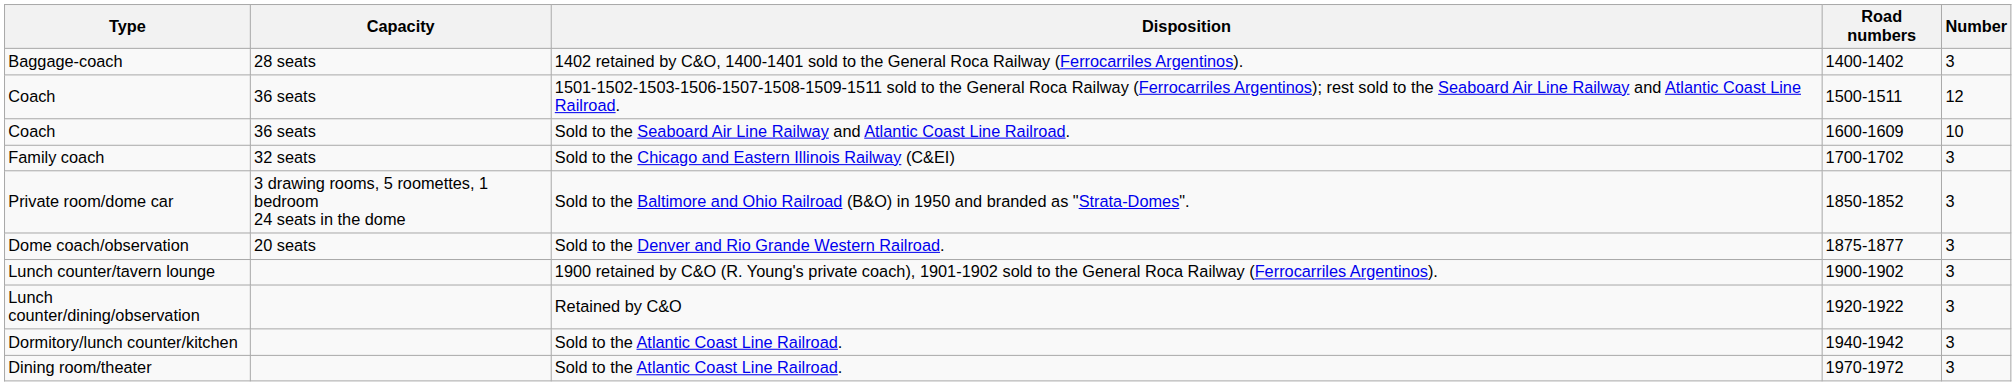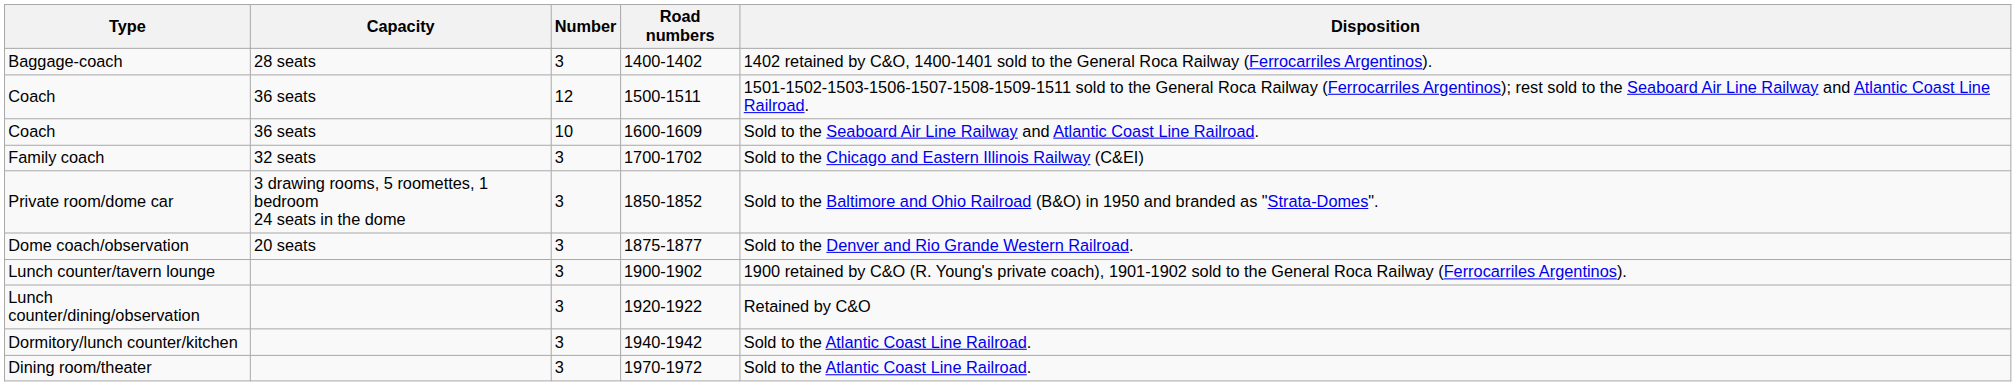 <table class="wikitable">
 <tr>
 <th>Type</th>
 <th>Capacity</th>
+<th>Number</th>
+<th>Road numbers</th>
 <th>Disposition</th>
-<th>Road numbers</th>
-<th>Number</th>
 </tr>
 <tr>
 <td>Baggage-coach</td>
 <td>28 seats</td>
+<td>3</td>
+<td>1400-1402</td>
 <td>1402 retained by C&O, 1400-1401 sold to the General Roca Railway (<a href='#'>Ferrocarriles Argentinos</a>).</td>
-<td>1400-1402</td>
-<td>3</td>
 </tr>
 <tr>
 <td>Coach</td>
 <td>36 seats</td>
+<td>12</td>
+<td>1500-1511</td>
 <td>1501-1502-1503-1506-1507-1508-1509-1511 sold to the General Roca Railway (<a href='#'>Ferrocarriles Argentinos</a>); rest sold to the <a href='#'>Seaboard Air Line Railway</a> and <a href='#'>Atlantic Coast Line Railroad</a>.</td>
-<td>1500-1511</td>
-<td>12</td>
 </tr>
 <tr>
 <td>Coach</td>
 <td>36 seats</td>
+<td>10</td>
+<td>1600-1609</td>
 <td>Sold to the <a href='#'>Seaboard Air Line Railway</a> and <a href='#'>Atlantic Coast Line Railroad</a>.</td>
-<td>1600-1609</td>
-<td>10</td>
 </tr>
 <tr>
 <td>Family coach</td>
 <td>32 seats</td>
+<td>3</td>
+<td>1700-1702</td>
 <td>Sold to the <a href='#'>Chicago and Eastern Illinois Railway</a> (C&EI)</td>
-<td>1700-1702</td>
-<td>3</td>
 </tr>
 <tr>
 <td>Private room/dome car</td>
 <td>3 drawing rooms, 5 roomettes, 1 bedroom<br>24 seats in the dome</td>
+<td>3</td>
+<td>1850-1852</td>
 <td>Sold to the <a href='#'>Baltimore and Ohio Railroad</a> (B&O) in 1950 and branded as "<a href='#'>Strata-Domes</a>".</td>
-<td>1850-1852</td>
-<td>3</td>
 </tr>
 <tr>
 <td>Dome coach/observation</td>
 <td>20 seats</td>
+<td>3</td>
+<td>1875-1877</td>
 <td>Sold to the <a href='#'>Denver and Rio Grande Western Railroad</a>.</td>
-<td>1875-1877</td>
-<td>3</td>
 </tr>
 <tr>
 <td>Lunch counter/tavern lounge</td>
 <td></td>
+<td>3</td>
+<td>1900-1902</td>
 <td>1900 retained by C&O (R. Young's private coach), 1901-1902 sold to the General Roca Railway (<a href='#'>Ferrocarriles Argentinos</a>).</td>
-<td>1900-1902</td>
-<td>3</td>
 </tr>
 <tr>
 <td>Lunch counter/dining/observation</td>
 <td></td>
+<td>3</td>
+<td>1920-1922</td>
 <td>Retained by C&O</td>
-<td>1920-1922</td>
-<td>3</td>
 </tr>
 <tr>
 <td>Dormitory/lunch counter/kitchen</td>
 <td></td>
+<td>3</td>
+<td>1940-1942</td>
 <td>Sold to the <a href='#'>Atlantic Coast Line Railroad</a>.</td>
-<td>1940-1942</td>
-<td>3</td>
 </tr>
 <tr>
 <td>Dining room/theater</td>
 <td></td>
+<td>3</td>
+<td>1970-1972</td>
 <td>Sold to the <a href='#'>Atlantic Coast Line Railroad</a>.</td>
-<td>1970-1972</td>
-<td>3</td>
 </tr>
 </table>
